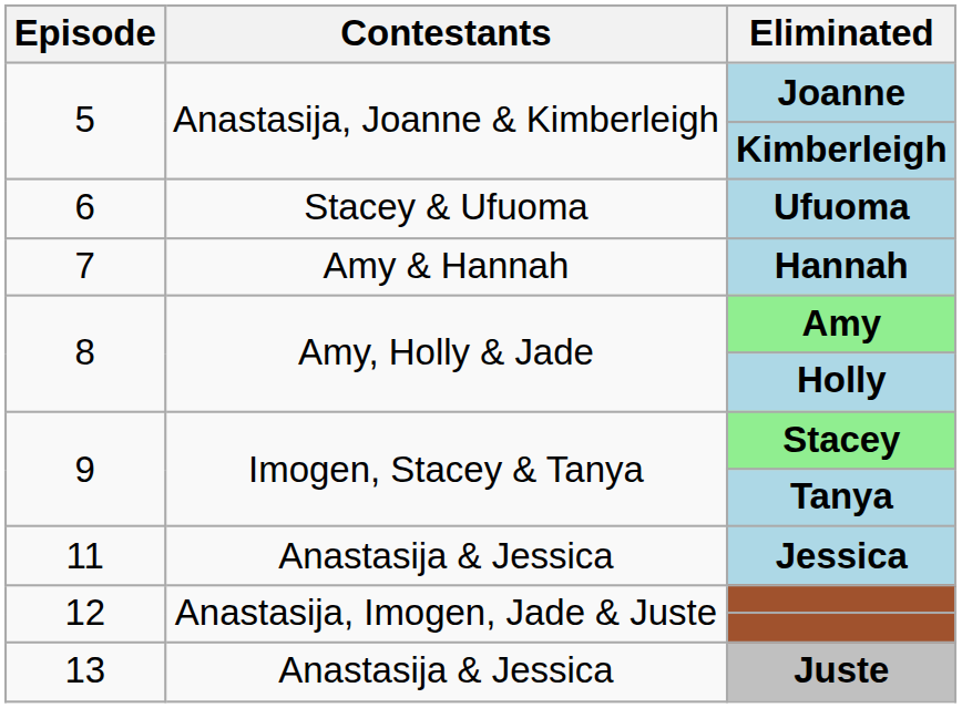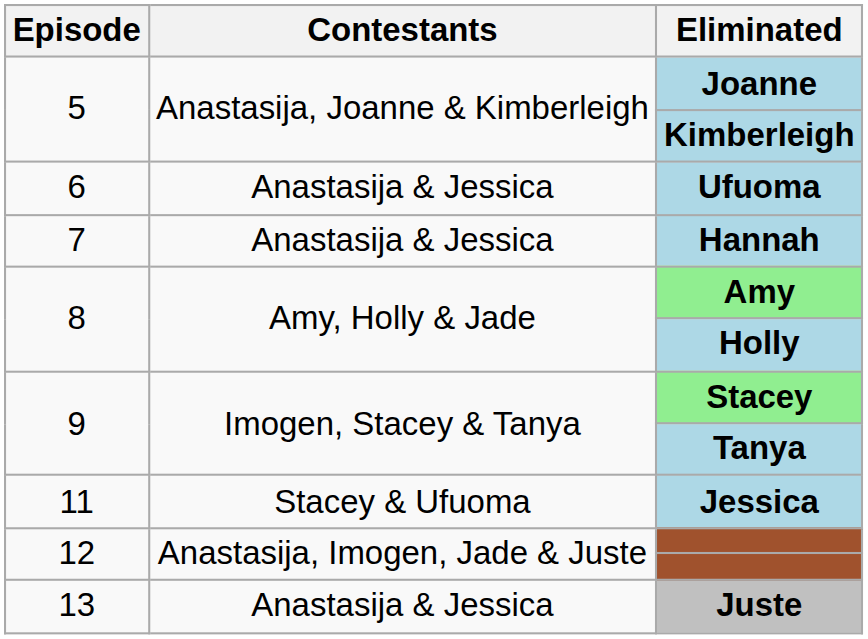 <table class="wikitable" border="2" style="text-align:center">
 <tr>
 <th>Episode</th>
 <th>Contestants</th>
 <th>Eliminated</th>
 </tr>
 <tr>
 <td rowspan="2">5</td>
 <td rowspan="2">Anastasija, Joanne & Kimberleigh</td>
 <td style="background:lightblue"><strong>Joanne</strong></td>
 </tr>
 <tr>
 <td style="background:lightblue"><strong>Kimberleigh</strong></td>
 </tr>
 <tr>
 <td>6</td>
-<td>Stacey & Ufuoma</td>
+<td>Anastasija & Jessica</td>
 <td style="background:lightblue"><strong>Ufuoma</strong></td>
 </tr>
 <tr>
 <td>7</td>
-<td>Amy & Hannah</td>
+<td>Anastasija & Jessica</td>
 <td style="background:lightblue"><strong>Hannah</strong></td>
 </tr>
 <tr>
 <td rowspan="2">8</td>
 <td rowspan="2">Amy, Holly & Jade</td>
 <td style="background:lightgreen"><strong>Amy</strong></td>
 </tr>
 <tr>
 <td style="background:lightblue"><strong>Holly</strong></td>
 </tr>
 <tr>
 <td rowspan="2">9</td>
 <td rowspan="2">Imogen, Stacey & Tanya</td>
 <td style="background:lightgreen"><strong>Stacey</strong></td>
 </tr>
 <tr>
 <td style="background:lightblue"><strong>Tanya</strong></td>
 </tr>
 <tr>
 <td>11</td>
-<td>Anastasija & Jessica</td>
+<td>Stacey & Ufuoma</td>
 <td style="background:lightblue"><strong>Jessica</strong></td>
 </tr>
 <tr>
 <td rowspan="2">12</td>
 <td rowspan="2">Anastasija, Imogen, Jade & Juste</td>
 <td style="background:sienna"><strong></strong></td>
 </tr>
 <tr>
 <td style="background: sienna"><strong></strong></td>
 </tr>
 <tr>
 <td>13</td>
 <td>Anastasija & Jessica</td>
 <td style="background:silver"><strong>Juste</strong></td>
 </tr>
 </table>
